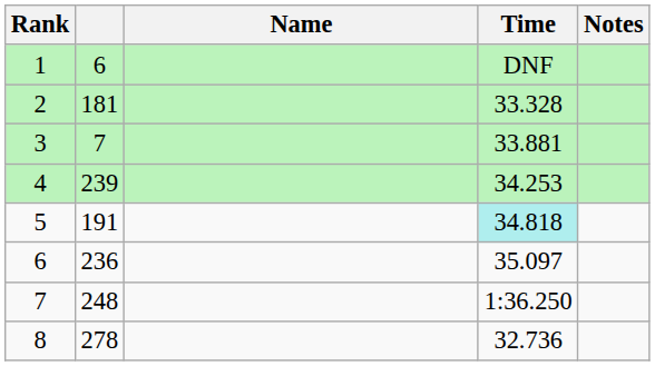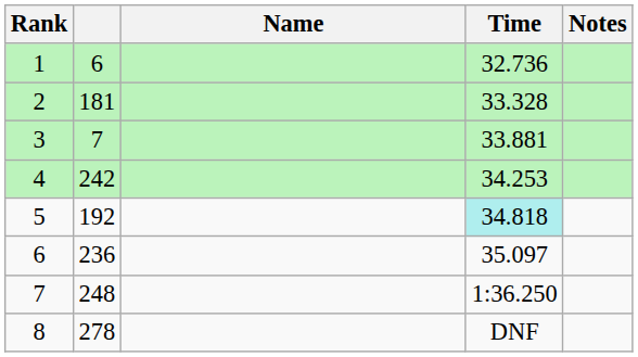 <table class="sortable wikitable" style="text-align:center;">
 <tr>
 <th width="30">Rank</th>
 <th width="20"></th>
 <th width="220">Name</th>
 <th width="30">Time</th>
 <th width="30">Notes</th>
 </tr>
 <tr bgcolor=bbf3bb>
 <td>1</td>
 <td>6</td>
 <td align="left"></td>
-<td>DNF</td>
+<td>32.736</td>
 <td></td>
 </tr>
 <tr bgcolor=bbf3bb>
 <td>2</td>
 <td>181</td>
 <td align="left"></td>
 <td>33.328</td>
 <td></td>
 </tr>
 <tr bgcolor=bbf3bb>
 <td>3</td>
 <td>7</td>
 <td align="left"></td>
 <td>33.881</td>
 <td></td>
 </tr>
 <tr bgcolor=bbf3bb>
 <td>4</td>
-<td>239</td>
+<td>242</td>
 <td align="left"></td>
 <td>34.253</td>
 <td></td>
 </tr>
 <tr>
 <td>5</td>
-<td>191</td>
+<td>192</td>
 <td align="left"></td>
 <td style="background: paleturquoise;">34.818</td>
 <td></td>
 </tr>
 <tr>
 <td>6</td>
 <td>236</td>
 <td align="left"></td>
 <td>35.097</td>
 <td></td>
 </tr>
 <tr>
 <td>7</td>
 <td>248</td>
 <td align="left"></td>
 <td>1:36.250</td>
 <td></td>
 </tr>
 <tr>
 <td>8</td>
 <td>278</td>
 <td align="left"></td>
-<td>32.736</td>
+<td>DNF</td>
 <td></td>
 </tr>
 </table>
